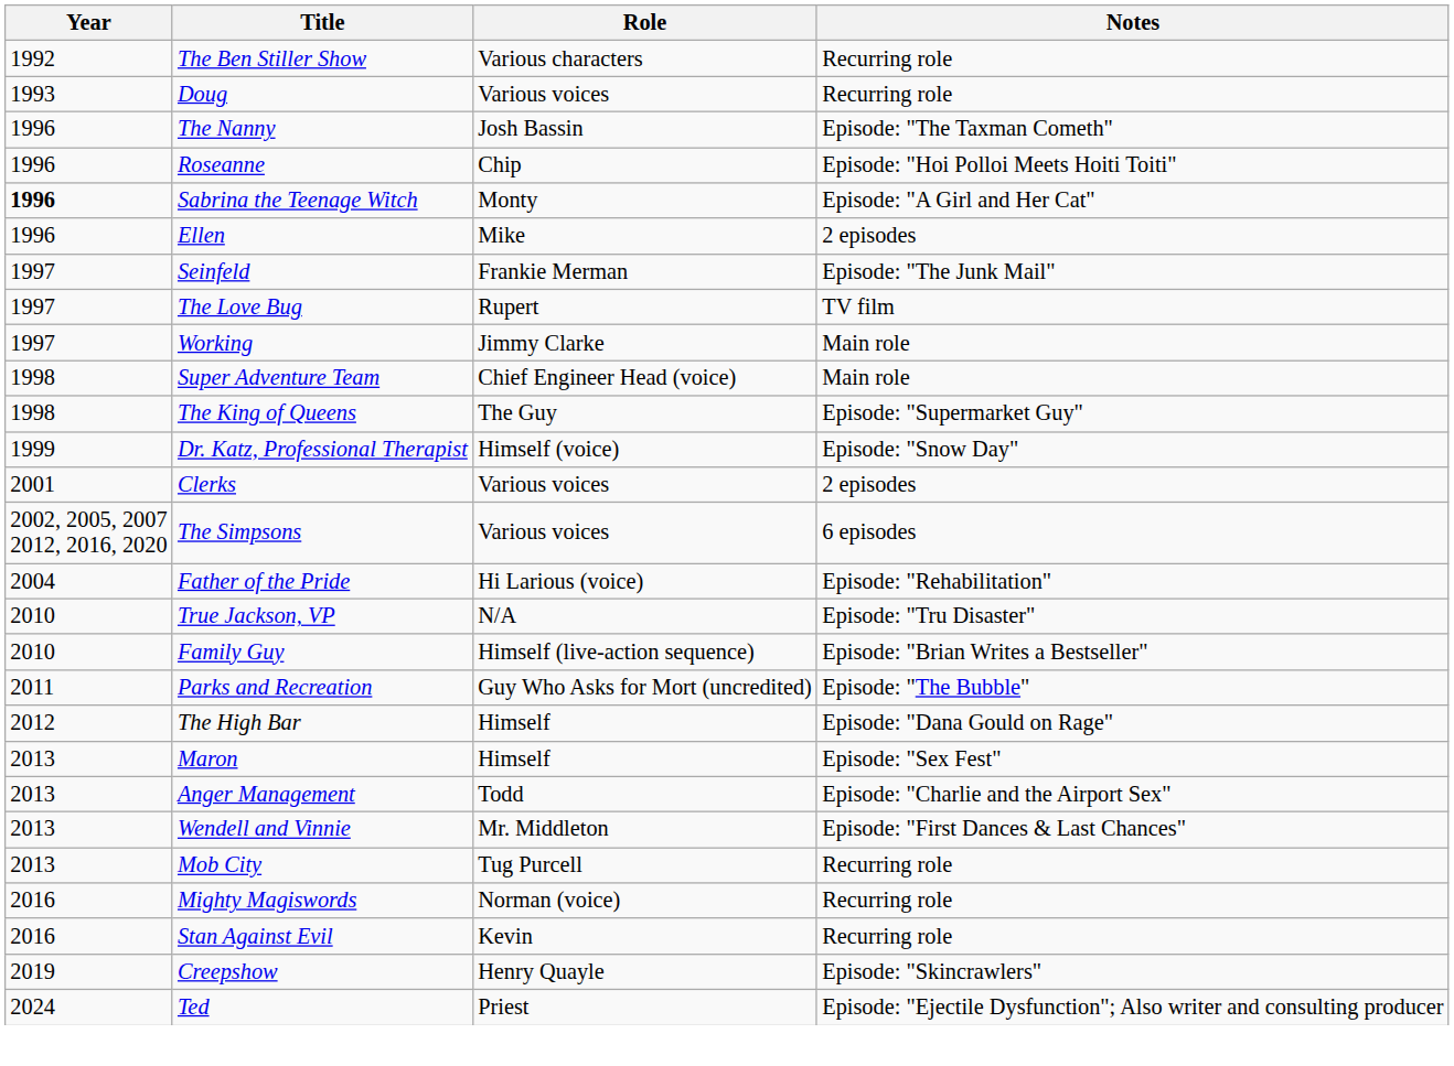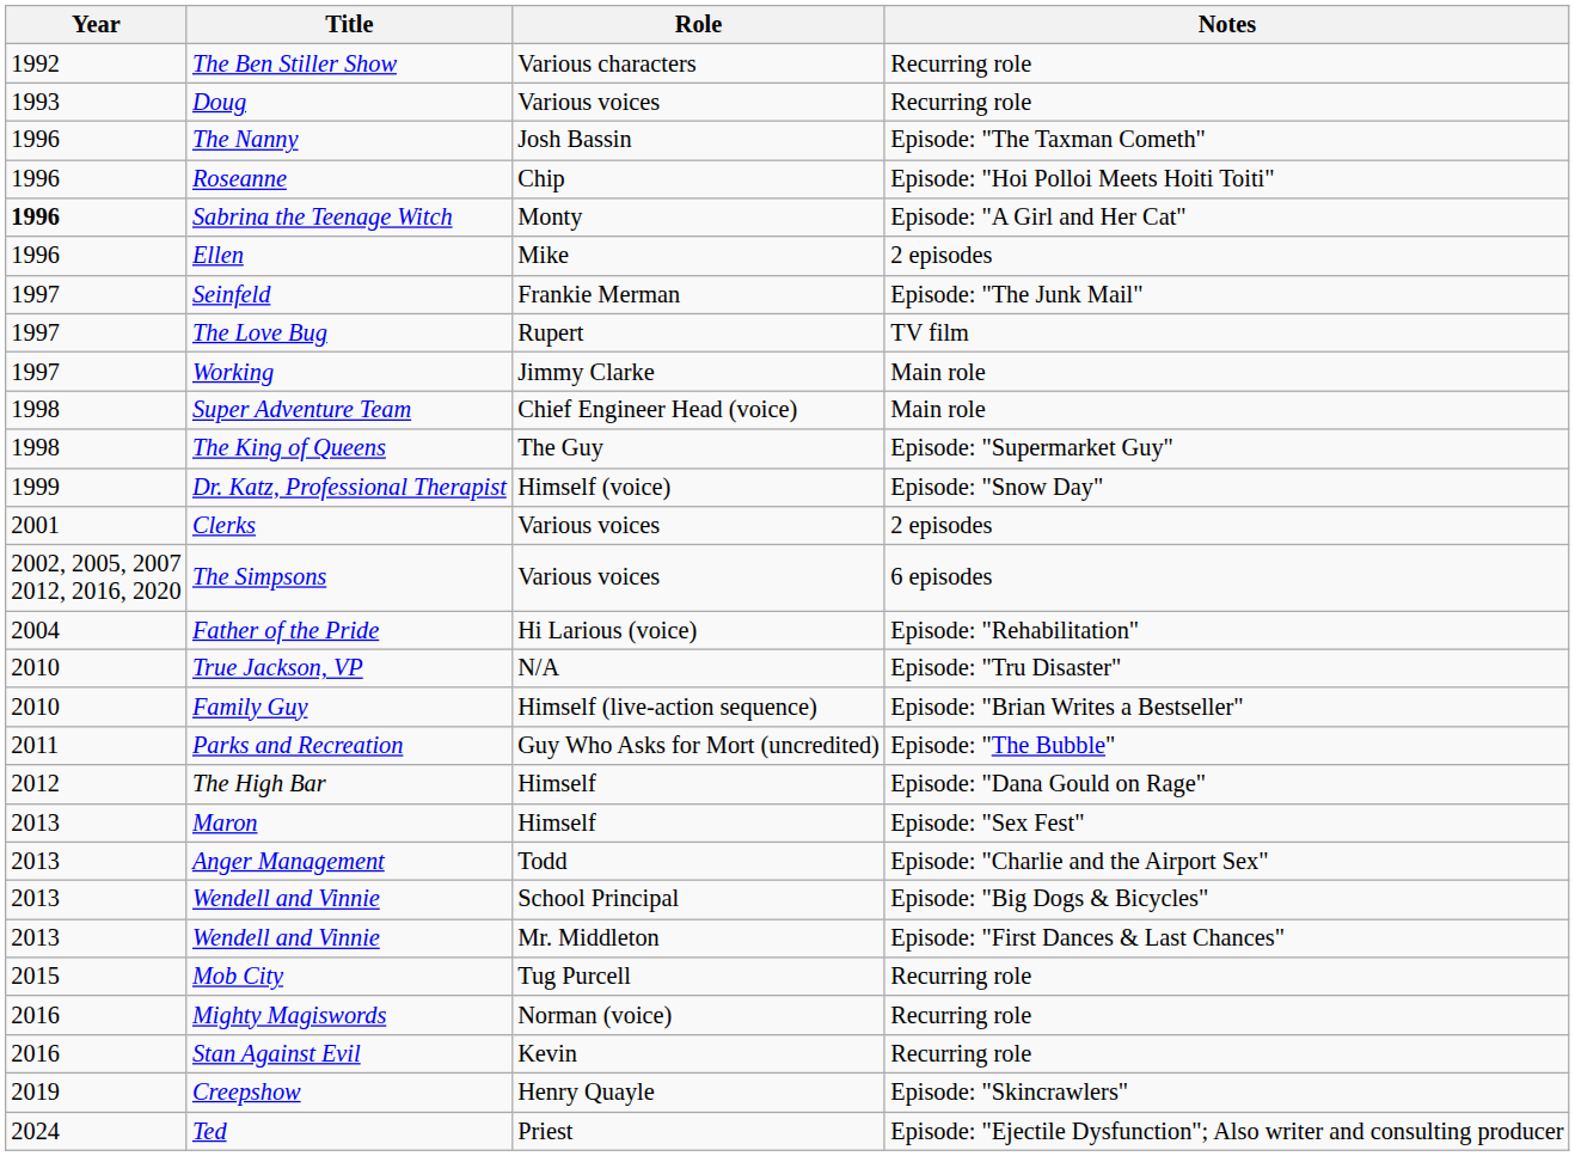 <table class="wikitable sortable">
 <tr>
 <th>Year</th>
 <th>Title</th>
 <th>Role</th>
 <th class="unsortable">Notes</th>
 </tr>
 <tr>
 <td>1992</td>
 <td><em><a href='#'>The Ben Stiller Show</a></em></td>
 <td>Various characters</td>
 <td>Recurring role</td>
 </tr>
 <tr>
 <td>1993</td>
 <td><em><a href='#'>Doug</a></em></td>
 <td>Various voices</td>
 <td>Recurring role</td>
 </tr>
 <tr>
 <td>1996</td>
 <td><em><a href='#'>The Nanny</a></em></td>
 <td>Josh Bassin</td>
 <td>Episode: "The Taxman Cometh"</td>
 </tr>
 <tr>
 <td>1996</td>
 <td><em><a href='#'>Roseanne</a></em></td>
 <td>Chip</td>
 <td>Episode: "Hoi Polloi Meets Hoiti Toiti"</td>
 </tr>
 <tr>
 <td><strong>1996</strong></td>
 <td><em><a href='#'>Sabrina the Teenage Witch</a></em></td>
 <td>Monty</td>
 <td>Episode: "A Girl and Her Cat"</td>
 </tr>
 <tr>
 <td>1996</td>
 <td><em><a href='#'>Ellen</a></em></td>
 <td>Mike</td>
 <td>2 episodes</td>
 </tr>
 <tr>
 <td>1997</td>
 <td><em><a href='#'>Seinfeld</a></em></td>
 <td>Frankie Merman</td>
 <td>Episode: "The Junk Mail"</td>
 </tr>
 <tr>
 <td>1997</td>
 <td><em><a href='#'>The Love Bug</a></em></td>
 <td>Rupert</td>
 <td>TV film</td>
 </tr>
 <tr>
 <td>1997</td>
 <td><em><a href='#'>Working</a></em></td>
 <td>Jimmy Clarke</td>
 <td>Main role</td>
 </tr>
 <tr>
 <td>1998</td>
 <td><em><a href='#'>Super Adventure Team</a></em></td>
 <td>Chief Engineer Head (voice)</td>
 <td>Main role</td>
 </tr>
 <tr>
 <td>1998</td>
 <td><em><a href='#'>The King of Queens</a></em></td>
 <td>The Guy</td>
 <td>Episode: "Supermarket Guy"</td>
 </tr>
 <tr>
 <td>1999</td>
 <td><em><a href='#'>Dr. Katz, Professional Therapist</a></em></td>
 <td>Himself (voice)</td>
 <td>Episode: "Snow Day"</td>
 </tr>
 <tr>
 <td>2001</td>
 <td><em><a href='#'>Clerks</a></em></td>
 <td>Various voices</td>
 <td>2 episodes</td>
 </tr>
 <tr>
 <td>2002, 2005, 2007<br>2012, 2016, 2020</td>
 <td><em><a href='#'>The Simpsons</a></em></td>
 <td>Various voices</td>
 <td>6 episodes</td>
 </tr>
 <tr>
 <td>2004</td>
 <td><em><a href='#'>Father of the Pride</a></em></td>
 <td>Hi Larious (voice)</td>
 <td>Episode: "Rehabilitation"</td>
 </tr>
 <tr>
 <td>2010</td>
 <td><em><a href='#'>True Jackson, VP</a></em></td>
 <td>N/A</td>
 <td>Episode: "Tru Disaster"</td>
 </tr>
 <tr>
 <td>2010</td>
 <td><em><a href='#'>Family Guy</a></em></td>
 <td>Himself (live-action sequence)</td>
 <td>Episode: "Brian Writes a Bestseller"</td>
 </tr>
 <tr>
 <td>2011</td>
 <td><em><a href='#'>Parks and Recreation</a></em></td>
 <td>Guy Who Asks for Mort (uncredited)</td>
 <td>Episode: "<a href='#'>The Bubble</a>"</td>
 </tr>
 <tr>
 <td>2012</td>
 <td><em>The High Bar</em></td>
 <td>Himself</td>
 <td>Episode: "Dana Gould on Rage"</td>
 </tr>
 <tr>
 <td>2013</td>
 <td><em><a href='#'>Maron</a></em></td>
 <td>Himself</td>
 <td>Episode: "Sex Fest"</td>
 </tr>
 <tr>
 <td>2013</td>
 <td><em><a href='#'>Anger Management</a></em></td>
 <td>Todd</td>
 <td>Episode: "Charlie and the Airport Sex"</td>
 </tr>
 <tr>
 <td>2013</td>
 <td><em><a href='#'>Wendell and Vinnie</a></em></td>
+<td>School Principal</td>
+<td>Episode: "Big Dogs & Bicycles"</td>
+</tr>
+<tr>
+<td>2013</td>
+<td><em><a href='#'>Wendell and Vinnie</a></em></td>
 <td>Mr. Middleton</td>
 <td>Episode: "First Dances & Last Chances"</td>
 </tr>
 <tr>
-<td>2013</td>
+<td>2015</td>
 <td><em><a href='#'>Mob City</a></em></td>
 <td>Tug Purcell</td>
 <td>Recurring role</td>
 </tr>
 <tr>
 <td>2016</td>
 <td><em><a href='#'>Mighty Magiswords</a></em></td>
 <td>Norman (voice)</td>
 <td>Recurring role</td>
 </tr>
 <tr>
 <td>2016</td>
 <td><em><a href='#'>Stan Against Evil</a></em></td>
 <td>Kevin</td>
 <td>Recurring role</td>
 </tr>
 <tr>
 <td>2019</td>
 <td><em><a href='#'>Creepshow</a></em></td>
 <td>Henry Quayle</td>
 <td>Episode: "Skincrawlers"</td>
 </tr>
 <tr>
 <td>2024</td>
 <td><em><a href='#'>Ted</a></em></td>
 <td>Priest</td>
 <td>Episode: "Ejectile Dysfunction"; Also writer and consulting producer</td>
 </tr>
 </table>
